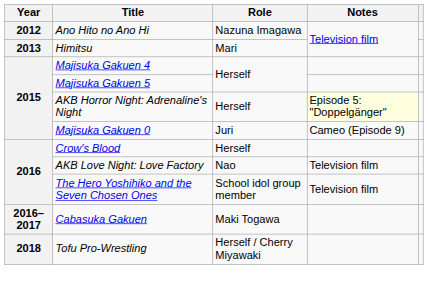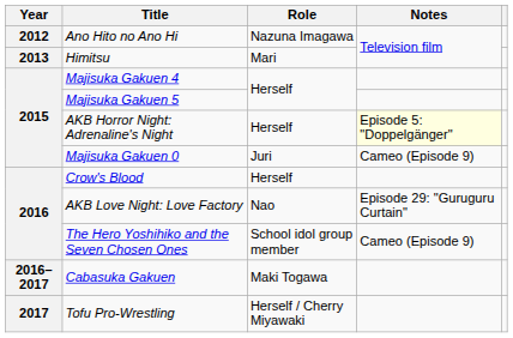 <table class="wikitable plainrowheaders sortable">
 <tr>
 <th scope="col">Year</th>
 <th scope="col">Title</th>
 <th scope="col">Role</th>
 <th scope="col">Notes</th>
 <th scope="col" class="unsortable"></th>
 </tr>
 <tr>
 <th scope="row">2012</th>
 <td><em>Ano Hito no Ano Hi</em></td>
 <td>Nazuna Imagawa</td>
 <td rowspan="2"><a href='#'>Television film</a></td>
 <td style="text-align:center"></td>
 </tr>
 <tr>
 <th scope="row">2013</th>
 <td><em>Himitsu</em></td>
 <td>Mari</td>
 <td style="text-align:center"></td>
 </tr>
 <tr>
 <th scope="row" rowspan="4">2015</th>
 <td><em><a href='#'>Majisuka Gakuen 4</a></em></td>
 <td rowspan="2">Herself</td>
 <td></td>
 <td style="text-align:center"></td>
 </tr>
 <tr>
 <td><em><a href='#'>Majisuka Gakuen 5</a></em></td>
 <td></td>
 <td style="text-align:center"></td>
 </tr>
 <tr>
 <td><em>AKB Horror Night: Adrenaline's Night</em></td>
 <td>Herself</td>
 <td style="background: lightyellow;">Episode 5: "Doppelgänger"</td>
 <td style="text-align:center"></td>
 </tr>
 <tr>
 <td><em><a href='#'>Majisuka Gakuen 0</a></em></td>
 <td>Juri</td>
 <td>Cameo (Episode 9)</td>
 <td style="text-align:center"></td>
 </tr>
 <tr>
 <th scope="row" rowspan="3">2016</th>
 <td><em><a href='#'>Crow's Blood</a></em></td>
 <td>Herself</td>
 <td></td>
 <td style="text-align:center"></td>
 </tr>
 <tr>
 <td><em>AKB Love Night: Love Factory</em></td>
 <td>Nao</td>
-<td>Television film</td>
+<td>Episode 29: "Guruguru Curtain"</td>
 <td style="text-align:center"></td>
 </tr>
 <tr>
 <td><a href='#'><em>The Hero Yoshihiko and the Seven Chosen Ones</em></a></td>
 <td>School idol group member</td>
-<td>Television film</td>
+<td>Cameo (Episode 9)</td>
 <td style="text-align:center"></td>
 </tr>
 <tr>
 <th scope="row">2016–2017</th>
 <td><em><a href='#'>Cabasuka Gakuen</a></em></td>
 <td>Maki Togawa</td>
 <td></td>
 <td style="text-align:center"></td>
 </tr>
 <tr>
-<th scope="row">2018</th>
+<th scope="row">2017</th>
 <td><em>Tofu Pro-Wrestling</em></td>
 <td>Herself / Cherry Miyawaki</td>
 <td></td>
 <td style="text-align:center"></td>
 </tr>
 </table>
